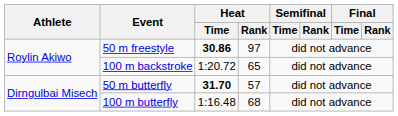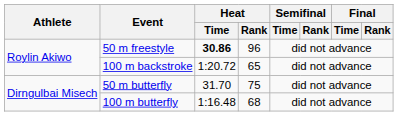 <table class=wikitable style="font-size:90%">
 <tr>
 <th rowspan="2">Athlete</th>
 <th rowspan="2">Event</th>
 <th colspan="2">Heat</th>
 <th colspan="2">Semifinal</th>
 <th colspan="2">Final</th>
 </tr>
 <tr style="font-size:95%">
 <th>Time</th>
 <th>Rank</th>
 <th>Time</th>
 <th>Rank</th>
 <th>Time</th>
 <th>Rank</th>
 </tr>
 <tr align=center>
 <td align=left rowspan=2><a href='#'>Roylin Akiwo</a></td>
 <td align=left><a href='#'>50 m freestyle</a></td>
 <td><strong>30.86</strong></td>
-<td>97</td>
+<td>96</td>
 <td colspan=4>did not advance</td>
 </tr>
 <tr align=center>
 <td align=left><a href='#'>100 m backstroke</a></td>
 <td>1:20.72</td>
 <td>65</td>
 <td colspan=4>did not advance</td>
 </tr>
 <tr align=center>
 <td align=left rowspan=2><a href='#'>Dirngulbai Misech</a></td>
 <td align=left><a href='#'>50 m butterfly</a></td>
-<td><strong>31.70</strong></td>
-<td>57</td>
+<td>31.70</td>
+<td>75</td>
 <td colspan=4>did not advance</td>
 </tr>
 <tr align=center>
 <td align=left><a href='#'>100 m butterfly</a></td>
 <td>1:16.48</td>
 <td>68</td>
 <td colspan=4>did not advance</td>
 </tr>
 </table>
